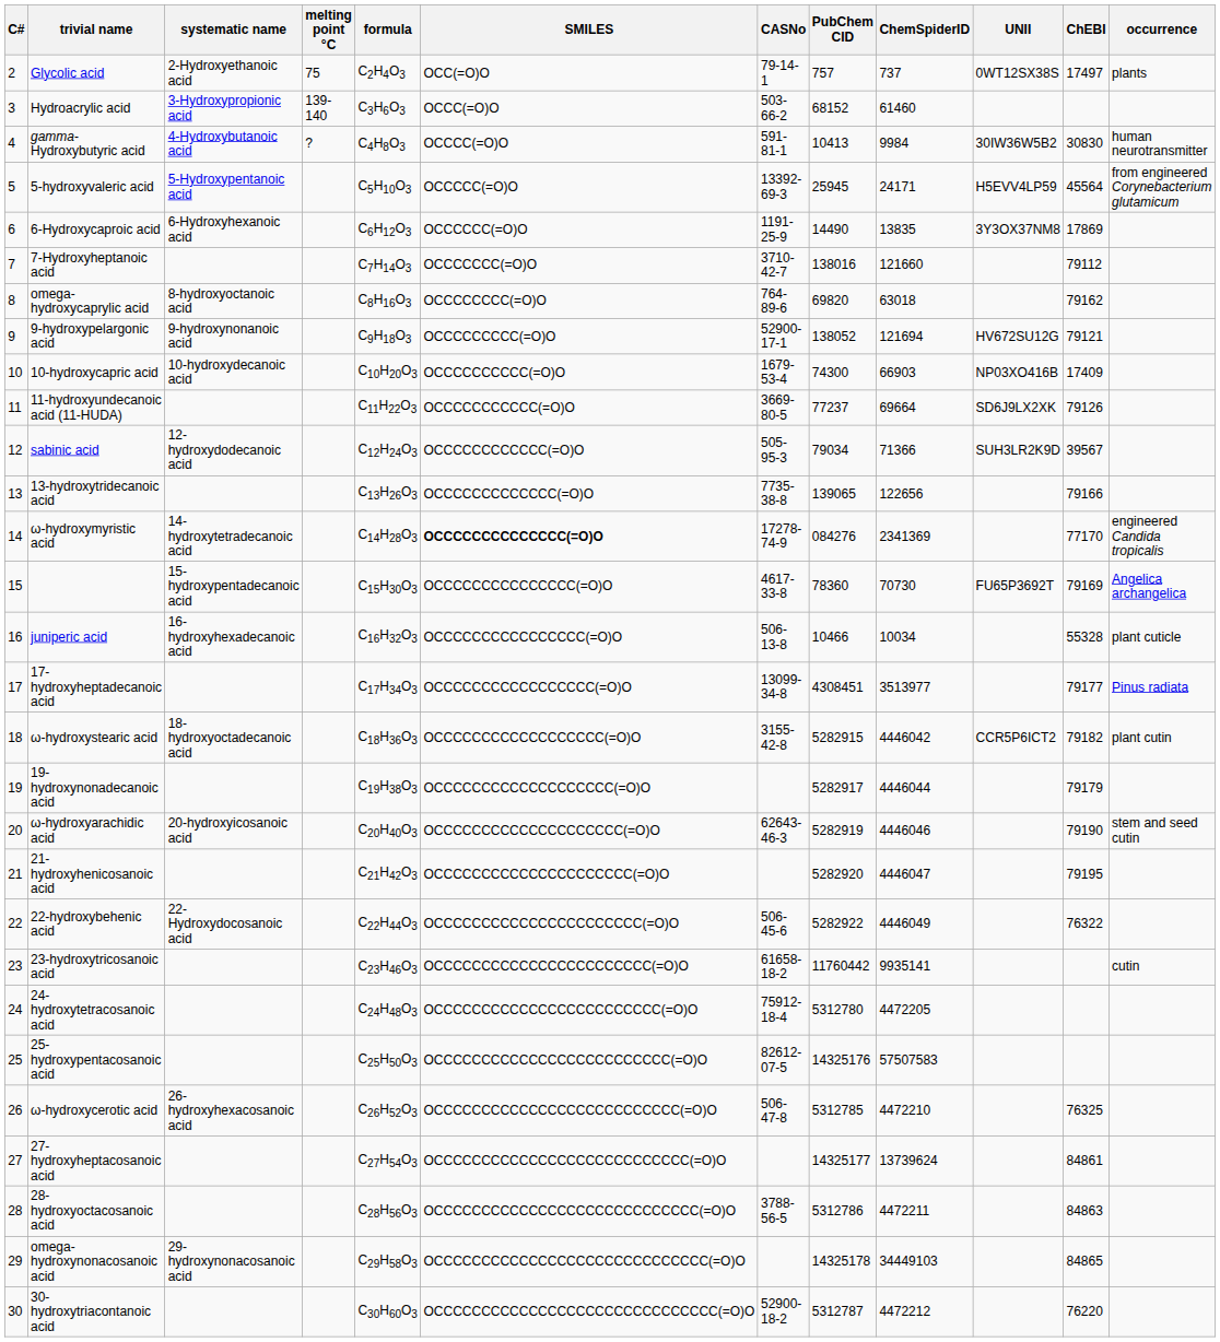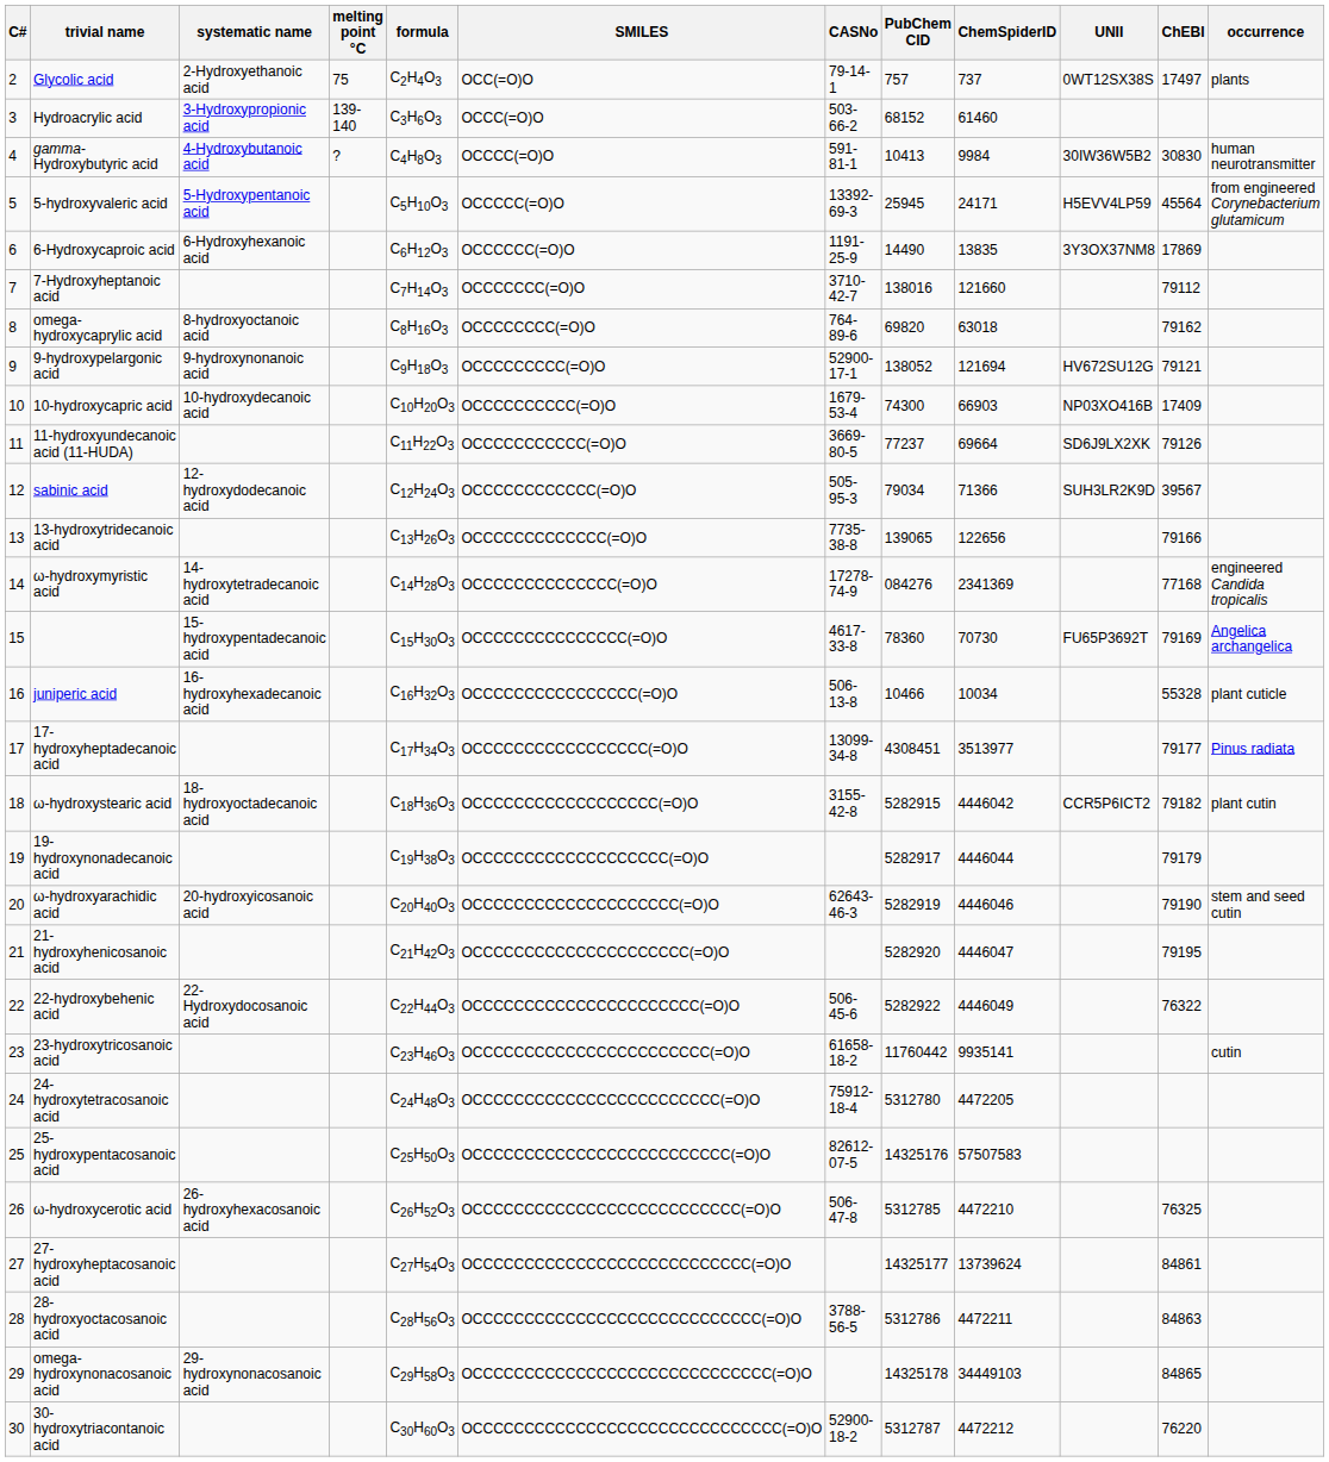 <table class="wikitable">
 <tr>
 <th>C#</th>
 <th>trivial name</th>
 <th>systematic name</th>
 <th>melting point<br>°C</th>
 <th>formula</th>
 <th>SMILES</th>
 <th>CASNo</th>
 <th>PubChem CID</th>
 <th>ChemSpiderID</th>
 <th>UNII</th>
 <th>ChEBI</th>
 <th>occurrence</th>
 </tr>
 <tr>
 <td>2</td>
 <td><a href='#'>Glycolic acid</a></td>
 <td>2-Hydroxyethanoic acid</td>
 <td>75</td>
 <td>C<sub>2</sub>H<sub>4</sub>O<sub>3</sub></td>
 <td>OCC(=O)O</td>
 <td>79-14-1</td>
 <td>757</td>
 <td>737</td>
 <td>0WT12SX38S</td>
 <td>17497</td>
 <td>plants</td>
 </tr>
 <tr>
 <td>3</td>
 <td>Hydroacrylic acid</td>
 <td><a href='#'>3-Hydroxypropionic acid</a></td>
 <td>139-140</td>
 <td>C<sub>3</sub>H<sub>6</sub>O<sub>3</sub></td>
 <td>OCCC(=O)O</td>
 <td>503-66-2</td>
 <td>68152</td>
 <td>61460</td>
 <td></td>
 <td></td>
 <td></td>
 </tr>
 <tr>
 <td>4</td>
 <td><em>gamma</em>-Hydroxybutyric acid</td>
 <td><a href='#'>4-Hydroxybutanoic acid</a></td>
 <td>?</td>
 <td>C<sub>4</sub>H<sub>8</sub>O<sub>3</sub></td>
 <td>OCCCC(=O)O</td>
 <td>591-81-1</td>
 <td>10413</td>
 <td>9984</td>
 <td>30IW36W5B2</td>
 <td>30830</td>
 <td>human neurotransmitter</td>
 </tr>
 <tr>
 <td>5</td>
 <td>5-hydroxyvaleric acid</td>
 <td><a href='#'>5-Hydroxypentanoic acid</a></td>
 <td></td>
 <td>C<sub>5</sub>H<sub>10</sub>O<sub>3</sub></td>
 <td>OCCCCC(=O)O</td>
 <td>13392-69-3</td>
 <td>25945</td>
 <td>24171</td>
 <td>H5EVV4LP59</td>
 <td>45564</td>
 <td>from engineered <em>Corynebacterium glutamicum</em></td>
 </tr>
 <tr>
 <td>6</td>
 <td>6-Hydroxycaproic acid</td>
 <td>6-Hydroxyhexanoic acid</td>
 <td></td>
 <td>C<sub>6</sub>H<sub>12</sub>O<sub>3</sub></td>
 <td>OCCCCCC(=O)O</td>
 <td>1191-25-9</td>
 <td>14490</td>
 <td>13835</td>
 <td>3Y3OX37NM8</td>
 <td>17869</td>
 <td></td>
 </tr>
 <tr>
 <td>7</td>
 <td>7-Hydroxyheptanoic acid</td>
 <td></td>
 <td></td>
 <td>C<sub>7</sub>H<sub>14</sub>O<sub>3</sub></td>
 <td>OCCCCCCC(=O)O</td>
 <td>3710-42-7</td>
 <td>138016</td>
 <td>121660</td>
 <td></td>
 <td>79112</td>
 <td></td>
 </tr>
 <tr>
 <td>8</td>
 <td>omega-hydroxycaprylic acid</td>
 <td>8-hydroxyoctanoic acid</td>
 <td></td>
 <td>C<sub>8</sub>H<sub>16</sub>O<sub>3</sub></td>
 <td>OCCCCCCCC(=O)O</td>
 <td>764-89-6</td>
 <td>69820</td>
 <td>63018</td>
 <td></td>
 <td>79162</td>
 <td></td>
 </tr>
 <tr>
 <td>9</td>
 <td>9-hydroxypelargonic acid</td>
 <td>9-hydroxynonanoic acid</td>
 <td></td>
 <td>C<sub>9</sub>H<sub>18</sub>O<sub>3</sub></td>
 <td>OCCCCCCCCC(=O)O</td>
 <td>52900-17-1</td>
 <td>138052</td>
 <td>121694</td>
 <td>HV672SU12G</td>
 <td>79121</td>
 <td></td>
 </tr>
 <tr>
 <td>10</td>
 <td>10-hydroxycapric acid</td>
 <td>10-hydroxydecanoic acid</td>
 <td></td>
 <td>C<sub>10</sub>H<sub>20</sub>O<sub>3</sub></td>
 <td>OCCCCCCCCCC(=O)O</td>
 <td>1679-53-4</td>
 <td>74300</td>
 <td>66903</td>
 <td>NP03XO416B</td>
 <td>17409</td>
 <td></td>
 </tr>
 <tr>
 <td>11</td>
 <td>11-hydroxyundecanoic acid (11-HUDA)</td>
 <td></td>
 <td></td>
 <td>C<sub>11</sub>H<sub>22</sub>O<sub>3</sub></td>
 <td>OCCCCCCCCCCC(=O)O</td>
 <td>3669-80-5</td>
 <td>77237</td>
 <td>69664</td>
 <td>SD6J9LX2XK</td>
 <td>79126</td>
 <td></td>
 </tr>
 <tr>
 <td>12</td>
 <td><a href='#'>sabinic acid</a></td>
 <td>12-hydroxydodecanoic acid</td>
 <td></td>
 <td>C<sub>12</sub>H<sub>24</sub>O<sub>3</sub></td>
 <td>OCCCCCCCCCCCC(=O)O</td>
 <td>505-95-3</td>
 <td>79034</td>
 <td>71366</td>
 <td>SUH3LR2K9D</td>
 <td>39567</td>
 <td></td>
 </tr>
 <tr>
 <td>13</td>
 <td>13-hydroxytridecanoic acid</td>
 <td></td>
 <td></td>
 <td>C<sub>13</sub>H<sub>26</sub>O<sub>3</sub></td>
 <td>OCCCCCCCCCCCCC(=O)O</td>
 <td>7735-38-8</td>
 <td>139065</td>
 <td>122656</td>
 <td></td>
 <td>79166</td>
 <td></td>
 </tr>
 <tr>
 <td>14</td>
 <td>ω-hydroxymyristic acid</td>
 <td>14-hydroxytetradecanoic acid</td>
 <td></td>
 <td>C<sub>14</sub>H<sub>28</sub>O<sub>3</sub></td>
-<td><strong>OCCCCCCCCCCCCCC(=O)O</strong></td>
+<td>OCCCCCCCCCCCCCC(=O)O</td>
 <td>17278-74-9</td>
 <td>084276</td>
 <td>2341369</td>
 <td></td>
-<td>77170</td>
+<td>77168</td>
 <td>engineered <em>Candida tropicalis</em></td>
 </tr>
 <tr>
 <td>15</td>
 <td></td>
 <td>15-hydroxypentadecanoic acid</td>
 <td></td>
 <td>C<sub>15</sub>H<sub>30</sub>O<sub>3</sub></td>
 <td>OCCCCCCCCCCCCCCC(=O)O</td>
 <td>4617-33-8</td>
 <td>78360</td>
 <td>70730</td>
 <td>FU65P3692T</td>
 <td>79169</td>
 <td><a href='#'>Angelica archangelica</a></td>
 </tr>
 <tr>
 <td>16</td>
 <td><a href='#'>juniperic acid</a></td>
 <td>16-hydroxyhexadecanoic acid</td>
 <td></td>
 <td>C<sub>16</sub>H<sub>32</sub>O<sub>3</sub></td>
 <td>OCCCCCCCCCCCCCCCC(=O)O</td>
 <td>506-13-8</td>
 <td>10466</td>
 <td>10034</td>
 <td></td>
 <td>55328</td>
 <td>plant cuticle</td>
 </tr>
 <tr>
 <td>17</td>
 <td>17-hydroxyheptadecanoic acid</td>
 <td></td>
 <td></td>
 <td>C<sub>17</sub>H<sub>34</sub>O<sub>3</sub></td>
 <td>OCCCCCCCCCCCCCCCCC(=O)O</td>
 <td>13099-34-8</td>
 <td>4308451</td>
 <td>3513977</td>
 <td></td>
 <td>79177</td>
 <td><a href='#'>Pinus radiata</a></td>
 </tr>
 <tr>
 <td>18</td>
 <td>ω-hydroxystearic acid</td>
 <td>18-hydroxyoctadecanoic acid</td>
 <td></td>
 <td>C<sub>18</sub>H<sub>36</sub>O<sub>3</sub></td>
 <td>OCCCCCCCCCCCCCCCCCC(=O)O</td>
 <td>3155-42-8</td>
 <td>5282915</td>
 <td>4446042</td>
 <td>CCR5P6ICT2</td>
 <td>79182</td>
 <td>plant cutin</td>
 </tr>
 <tr>
 <td>19</td>
 <td>19-hydroxynonadecanoic acid</td>
 <td></td>
 <td></td>
 <td>C<sub>19</sub>H<sub>38</sub>O<sub>3</sub></td>
 <td>OCCCCCCCCCCCCCCCCCCC(=O)O</td>
 <td></td>
 <td>5282917</td>
 <td>4446044</td>
 <td></td>
 <td>79179</td>
 <td></td>
 </tr>
 <tr>
 <td>20</td>
 <td>ω-hydroxyarachidic acid</td>
 <td>20-hydroxyicosanoic acid</td>
 <td></td>
 <td>C<sub>20</sub>H<sub>40</sub>O<sub>3</sub></td>
 <td>OCCCCCCCCCCCCCCCCCCCC(=O)O</td>
 <td>62643-46-3</td>
 <td>5282919</td>
 <td>4446046</td>
 <td></td>
 <td>79190</td>
 <td>stem and seed cutin</td>
 </tr>
 <tr>
 <td>21</td>
 <td>21-hydroxyhenicosanoic acid</td>
 <td></td>
 <td></td>
 <td>C<sub>21</sub>H<sub>42</sub>O<sub>3</sub></td>
 <td>OCCCCCCCCCCCCCCCCCCCCC(=O)O</td>
 <td></td>
 <td>5282920</td>
 <td>4446047</td>
 <td></td>
 <td>79195</td>
 <td></td>
 </tr>
 <tr>
 <td>22</td>
 <td>22-hydroxybehenic acid</td>
 <td>22-Hydroxydocosanoic acid</td>
 <td></td>
 <td>C<sub>22</sub>H<sub>44</sub>O<sub>3</sub></td>
 <td>OCCCCCCCCCCCCCCCCCCCCCC(=O)O</td>
 <td>506-45-6</td>
 <td>5282922</td>
 <td>4446049</td>
 <td></td>
 <td>76322</td>
 <td></td>
 </tr>
 <tr>
 <td>23</td>
 <td>23-hydroxytricosanoic acid</td>
 <td></td>
 <td></td>
 <td>C<sub>23</sub>H<sub>46</sub>O<sub>3</sub></td>
 <td>OCCCCCCCCCCCCCCCCCCCCCCC(=O)O</td>
 <td>61658-18-2</td>
 <td>11760442</td>
 <td>9935141</td>
 <td></td>
 <td></td>
 <td>cutin</td>
 </tr>
 <tr>
 <td>24</td>
 <td>24-hydroxytetracosanoic acid</td>
 <td></td>
 <td></td>
 <td>C<sub>24</sub>H<sub>48</sub>O<sub>3</sub></td>
 <td>OCCCCCCCCCCCCCCCCCCCCCCCC(=O)O</td>
 <td>75912-18-4</td>
 <td>5312780</td>
 <td>4472205</td>
 <td></td>
 <td></td>
 <td></td>
 </tr>
 <tr>
 <td>25</td>
 <td>25-hydroxypentacosanoic acid</td>
 <td></td>
 <td></td>
 <td>C<sub>25</sub>H<sub>50</sub>O<sub>3</sub></td>
 <td>OCCCCCCCCCCCCCCCCCCCCCCCCC(=O)O</td>
 <td>82612-07-5</td>
 <td>14325176</td>
 <td>57507583</td>
 <td></td>
 <td></td>
 <td></td>
 </tr>
 <tr>
 <td>26</td>
 <td>ω-hydroxycerotic acid</td>
 <td>26-hydroxyhexacosanoic acid</td>
 <td></td>
 <td>C<sub>26</sub>H<sub>52</sub>O<sub>3</sub></td>
 <td>OCCCCCCCCCCCCCCCCCCCCCCCCCC(=O)O</td>
 <td>506-47-8</td>
 <td>5312785</td>
 <td>4472210</td>
 <td></td>
 <td>76325</td>
 <td></td>
 </tr>
 <tr>
 <td>27</td>
 <td>27-hydroxyheptacosanoic acid</td>
 <td></td>
 <td></td>
 <td>C<sub>27</sub>H<sub>54</sub>O<sub>3</sub></td>
 <td>OCCCCCCCCCCCCCCCCCCCCCCCCCCC(=O)O</td>
 <td></td>
 <td>14325177</td>
 <td>13739624</td>
 <td></td>
 <td>84861</td>
 <td></td>
 </tr>
 <tr>
 <td>28</td>
 <td>28-hydroxyoctacosanoic acid</td>
 <td></td>
 <td></td>
 <td>C<sub>28</sub>H<sub>56</sub>O<sub>3</sub></td>
 <td>OCCCCCCCCCCCCCCCCCCCCCCCCCCCC(=O)O</td>
 <td>3788-56-5</td>
 <td>5312786</td>
 <td>4472211</td>
 <td></td>
 <td>84863</td>
 <td></td>
 </tr>
 <tr>
 <td>29</td>
 <td>omega-hydroxynonacosanoic acid</td>
 <td>29-hydroxynonacosanoic acid</td>
 <td></td>
 <td>C<sub>29</sub>H<sub>58</sub>O<sub>3</sub></td>
 <td>OCCCCCCCCCCCCCCCCCCCCCCCCCCCCC(=O)O</td>
 <td></td>
 <td>14325178</td>
 <td>34449103</td>
 <td></td>
 <td>84865</td>
 <td></td>
 </tr>
 <tr>
 <td>30</td>
 <td>30-hydroxytriacontanoic acid</td>
 <td></td>
 <td></td>
 <td>C<sub>30</sub>H<sub>60</sub>O<sub>3</sub></td>
 <td>OCCCCCCCCCCCCCCCCCCCCCCCCCCCCCC(=O)O</td>
 <td>52900-18-2</td>
 <td>5312787</td>
 <td>4472212</td>
 <td></td>
 <td>76220</td>
 <td></td>
 </tr>
 </table>
